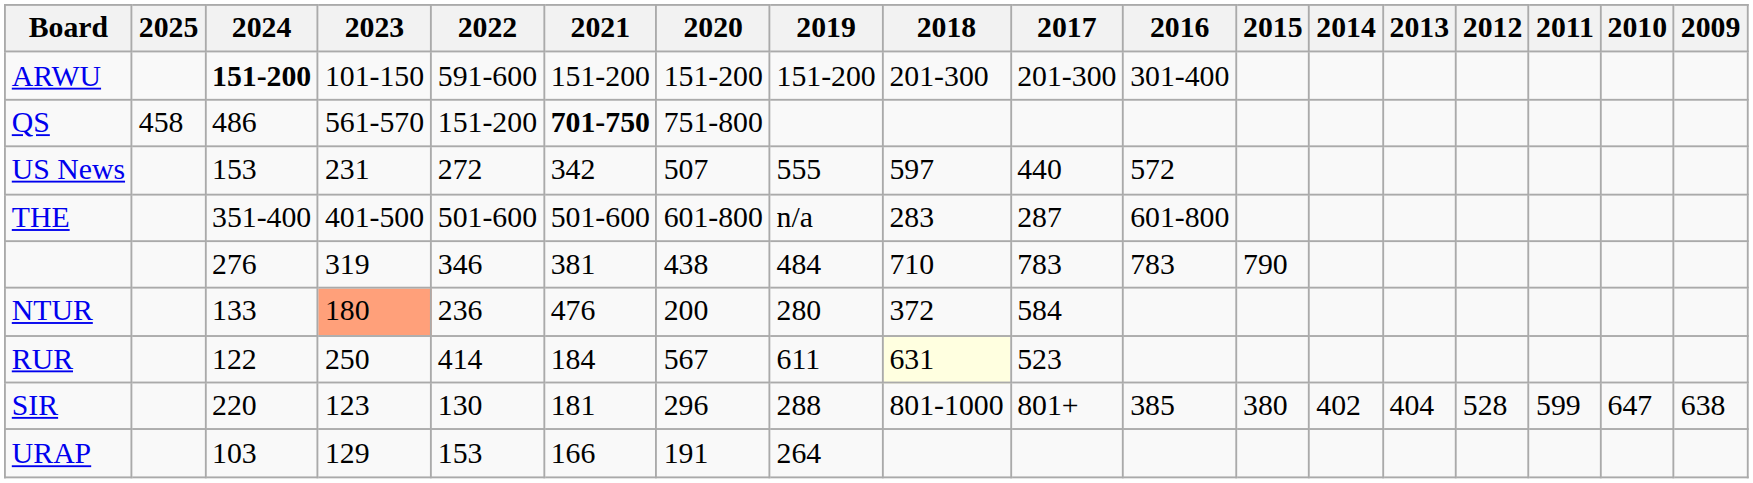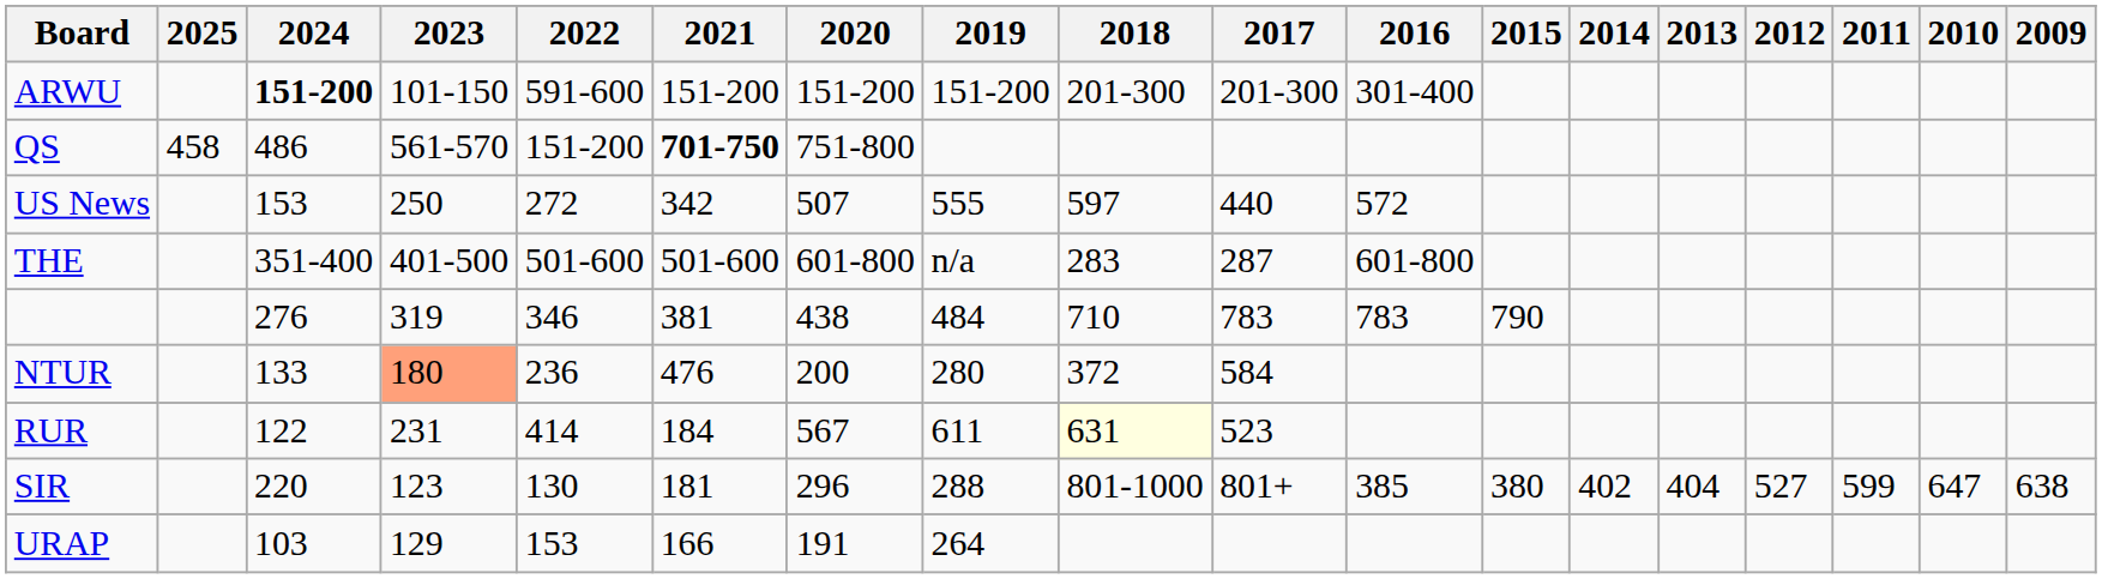 <table class="wikitable sortable">
 <tr>
 <th>Board</th>
 <th>2025</th>
 <th>2024</th>
 <th>2023</th>
 <th>2022</th>
 <th>2021</th>
 <th>2020</th>
 <th>2019</th>
 <th>2018</th>
 <th>2017</th>
 <th>2016</th>
 <th>2015</th>
 <th>2014</th>
 <th>2013</th>
 <th>2012</th>
 <th>2011</th>
 <th>2010</th>
 <th>2009</th>
 </tr>
 <tr>
 <td><a href='#'>ARWU</a></td>
 <td></td>
 <td><strong>151-200</strong></td>
 <td>101-150</td>
 <td>591-600</td>
 <td>151-200</td>
 <td>151-200</td>
 <td>151-200</td>
 <td>201-300</td>
 <td>201-300</td>
 <td>301-400</td>
 <td></td>
 <td></td>
 <td></td>
 <td></td>
 <td></td>
 <td></td>
 <td></td>
 </tr>
 <tr>
 <td><a href='#'>QS</a></td>
 <td>458</td>
 <td>486</td>
 <td>561-570</td>
 <td>151-200</td>
 <td><strong>701-750</strong></td>
 <td>751-800</td>
 <td></td>
 <td></td>
 <td></td>
 <td></td>
 <td></td>
 <td></td>
 <td></td>
 <td></td>
 <td></td>
 <td></td>
 <td></td>
 </tr>
 <tr>
 <td><a href='#'>US News</a></td>
 <td></td>
 <td>153</td>
-<td>231</td>
+<td>250</td>
 <td>272</td>
 <td>342</td>
 <td>507</td>
 <td>555</td>
 <td>597</td>
 <td>440</td>
 <td>572</td>
 <td></td>
 <td></td>
 <td></td>
 <td></td>
 <td></td>
 <td></td>
 <td></td>
 </tr>
 <tr>
 <td><a href='#'>THE</a></td>
 <td></td>
 <td>351-400</td>
 <td>401-500</td>
 <td>501-600</td>
 <td>501-600</td>
 <td>601-800</td>
 <td>n/a</td>
 <td>283</td>
 <td>287</td>
 <td>601-800</td>
 <td></td>
 <td></td>
 <td></td>
 <td></td>
 <td></td>
 <td></td>
 <td></td>
 </tr>
 <tr>
 <td></td>
 <td></td>
 <td>276</td>
 <td>319</td>
 <td>346</td>
 <td>381</td>
 <td>438</td>
 <td>484</td>
 <td>710</td>
 <td>783</td>
 <td>783</td>
 <td>790</td>
 <td></td>
 <td></td>
 <td></td>
 <td></td>
 <td></td>
 <td></td>
 </tr>
 <tr>
 <td><a href='#'>NTUR</a></td>
 <td></td>
 <td>133</td>
 <td style="background: lightsalmon;">180</td>
 <td>236</td>
 <td>476</td>
 <td>200</td>
 <td>280</td>
 <td>372</td>
 <td>584</td>
 <td></td>
 <td></td>
 <td></td>
 <td></td>
 <td></td>
 <td></td>
 <td></td>
 <td></td>
 </tr>
 <tr>
 <td><a href='#'>RUR</a></td>
 <td></td>
 <td>122</td>
-<td>250</td>
+<td>231</td>
 <td>414</td>
 <td>184</td>
 <td>567</td>
 <td>611</td>
 <td style="background: lightyellow;">631</td>
 <td>523</td>
 <td></td>
 <td></td>
 <td></td>
 <td></td>
 <td></td>
 <td></td>
 <td></td>
 <td></td>
 </tr>
 <tr>
 <td><a href='#'>SIR</a></td>
 <td></td>
 <td>220</td>
 <td>123</td>
 <td>130</td>
 <td>181</td>
 <td>296</td>
 <td>288</td>
 <td>801-1000</td>
 <td>801+</td>
 <td>385</td>
 <td>380</td>
 <td>402</td>
 <td>404</td>
-<td>528</td>
+<td>527</td>
 <td>599</td>
 <td>647</td>
 <td>638</td>
 </tr>
 <tr>
 <td><a href='#'>URAP</a></td>
 <td></td>
 <td>103</td>
 <td>129</td>
 <td>153</td>
 <td>166</td>
 <td>191</td>
 <td>264</td>
 <td></td>
 <td></td>
 <td></td>
 <td></td>
 <td></td>
 <td></td>
 <td></td>
 <td></td>
 <td></td>
 <td></td>
 </tr>
 </table>
